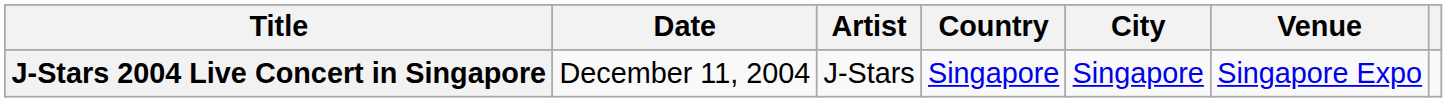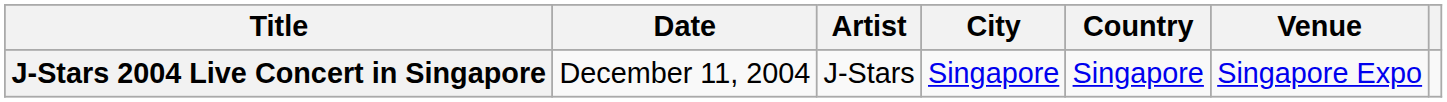 <table class="wikitable sortable plainrowheaders" style="text-align:center;">
 <tr>
 <th scope="col">Title</th>
 <th scope="col">Date</th>
 <th>Artist</th>
+<th scope="col">City</th>
 <th scope="col">Country</th>
-<th scope="col">City</th>
 <th scope="col">Venue</th>
 <th class="unsortable"></th>
 </tr>
 <tr>
 <th scope="row">J-Stars 2004 Live Concert in Singapore</th>
 <td style="text-align:left;">December 11, 2004</td>
 <td>J-Stars</td>
 <td><a href='#'>Singapore</a></td>
 <td><a href='#'>Singapore</a></td>
 <td><a href='#'>Singapore Expo</a></td>
 <td></td>
 </tr>
 </table>
